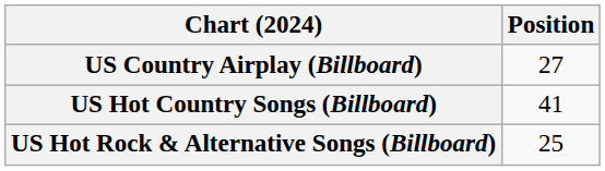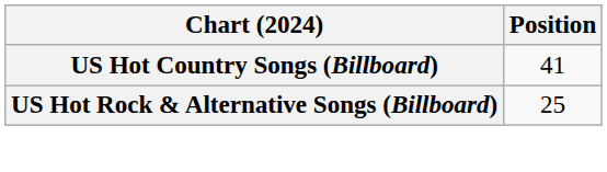 <table class="wikitable sortable plainrowheaders" style="text-align:center">
 <tr>
 <th scope="col">Chart (2024)</th>
 <th scope="col">Position</th>
-</tr>
-<tr>
-<th scope="row">US Country Airplay (<em>Billboard</em>)</th>
-<td>27</td>
 </tr>
 <tr>
 <th scope="row">US Hot Country Songs (<em>Billboard</em>)</th>
 <td>41</td>
 </tr>
 <tr>
 <th scope="row">US Hot Rock & Alternative Songs (<em>Billboard</em>)</th>
 <td>25</td>
 </tr>
 </table>
